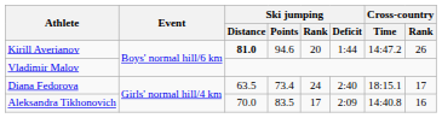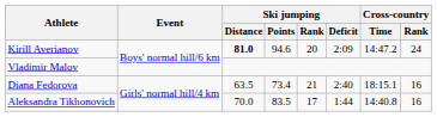 <table class="wikitable" style="font-size:90%; text-align:center;">
 <tr>
 <th rowspan=2>Athlete</th>
 <th rowspan=2>Event</th>
 <th colspan=4>Ski jumping</th>
 <th colspan=2>Cross-country</th>
 </tr>
 <tr style="font-size:95%">
 <th>Distance</th>
 <th>Points</th>
 <th>Rank</th>
 <th>Deficit</th>
 <th>Time</th>
 <th>Rank</th>
 </tr>
 <tr>
 <td align=left><a href='#'>Kirill Averianov</a></td>
 <td rowspan=2 align=left><a href='#'>Boys' normal hill/6 km</a></td>
 <td><strong>81.0</strong></td>
 <td>94.6</td>
 <td>20</td>
-<td>1:44</td>
+<td>2:09</td>
 <td>14:47.2</td>
-<td>26</td>
+<td>24</td>
 </tr>
 <tr>
 <td align=left><a href='#'>Vladimir Malov</a></td>
 <td colspan=6></td>
 </tr>
 <tr>
 <td align=left><a href='#'>Diana Fedorova</a></td>
 <td rowspan=2 align=left><a href='#'>Girls' normal hill/4 km</a></td>
 <td>63.5</td>
 <td>73.4</td>
-<td>24</td>
+<td>21</td>
 <td>2:40</td>
 <td>18:15.1</td>
-<td>17</td>
+<td>16</td>
 </tr>
 <tr>
 <td align=left><a href='#'>Aleksandra Tikhonovich</a></td>
 <td>70.0</td>
 <td>83.5</td>
 <td>17</td>
-<td>2:09</td>
+<td>1:44</td>
 <td>14:40.8</td>
 <td>16</td>
 </tr>
 </table>
